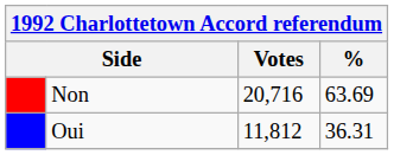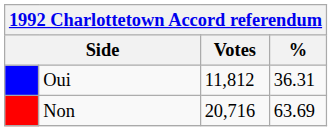 <table class="wikitable" style="font-size: 95%; clear:both">
 <tr style="background-color:#E9E9E9">
 <th colspan=4><a href='#'>1992 Charlottetown Accord referendum</a></th>
 </tr>
 <tr style="background-color:#E9E9E9">
 <th colspan=2 style="width: 130px">Side</th>
 <th style="width: 50px">Votes</th>
 <th style="width: 40px">%</th>
 </tr>
 <tr>
+<td bgcolor="blue"></td>
+<td>Oui</td>
+<td>11,812</td>
+<td>36.31</td>
+</tr>
+<tr>
 <td bgcolor="red"></td>
 <td>Non</td>
 <td>20,716</td>
 <td>63.69</td>
 </tr>
 <tr>
-<td bgcolor="blue"></td>
-<td>Oui</td>
-<td>11,812</td>
-<td>36.31</td>
-</tr>
-<tr>
 </tr>
 </table>
